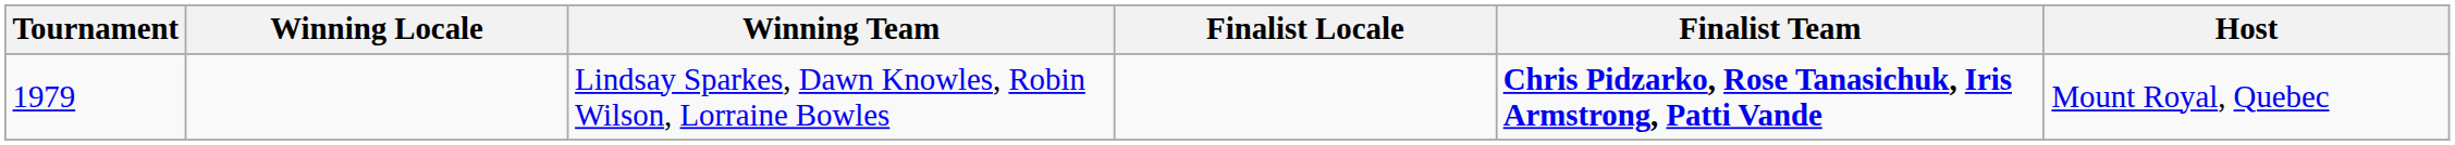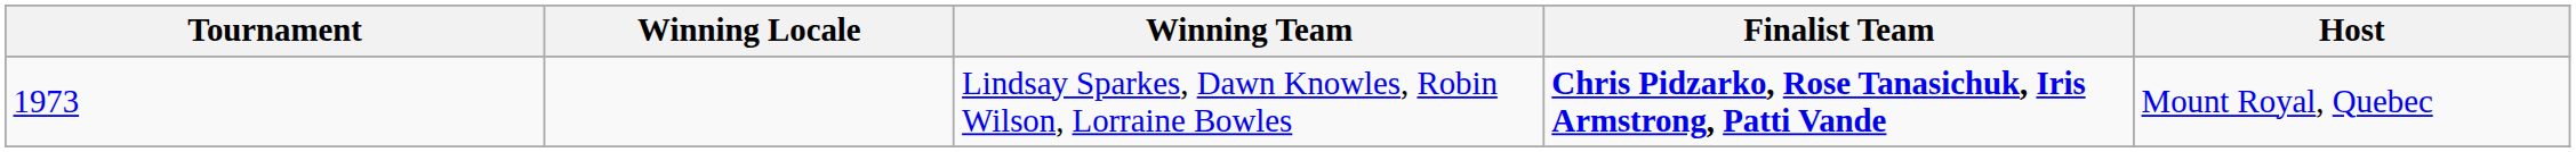 <table class="wikitable">
 <tr>
 <th scope="col">Tournament</th>
 <th scope="col" style="width:16%;">Winning Locale</th>
 <th scope="col" style="width:23%;">Winning Team</th>
-<th scope="col" style="width:16%;">Finalist Locale</th>
 <th scope="col" style="width:23%;">Finalist Team</th>
 <th scope="col" style="width:17%;">Host</th>
 </tr>
 <tr>
-<td><a href='#'>1979</a></td>
+<td><a href='#'>1973</a></td>
 <td></td>
 <td><a href='#'>Lindsay Sparkes</a>, <a href='#'>Dawn Knowles</a>, <a href='#'>Robin Wilson</a>, <a href='#'>Lorraine Bowles</a></td>
-<td></td>
 <td><strong><a href='#'>Chris Pidzarko</a>, <a href='#'>Rose Tanasichuk</a>, <a href='#'>Iris Armstrong</a>, <a href='#'>Patti Vande</a></strong></td>
 <td><a href='#'>Mount Royal</a>, <a href='#'>Quebec</a></td>
 </tr>
 </table>
